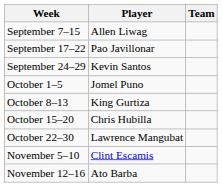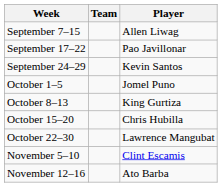 <table class="wikitable">
 <tr>
 <th>Week</th>
+<th>Team</th>
 <th>Player</th>
-<th>Team</th>
 </tr>
 <tr>
 <td>September 7–15</td>
+<td></td>
 <td>Allen Liwag</td>
-<td></td>
 </tr>
 <tr>
 <td>September 17–22</td>
+<td></td>
 <td>Pao Javillonar</td>
-<td></td>
 </tr>
 <tr>
 <td>September 24–29</td>
+<td></td>
 <td>Kevin Santos</td>
-<td></td>
 </tr>
 <tr>
 <td>October 1–5</td>
+<td></td>
 <td>Jomel Puno</td>
-<td></td>
 </tr>
 <tr>
 <td>October 8–13</td>
+<td></td>
 <td>King Gurtiza</td>
-<td></td>
 </tr>
 <tr>
 <td>October 15–20</td>
+<td></td>
 <td>Chris Hubilla</td>
-<td></td>
 </tr>
 <tr>
 <td>October 22–30</td>
+<td></td>
 <td>Lawrence Mangubat</td>
-<td></td>
 </tr>
 <tr>
 <td>November 5–10</td>
+<td></td>
 <td><a href='#'>Clint Escamis</a></td>
-<td></td>
 </tr>
 <tr>
 <td>November 12–16</td>
+<td></td>
 <td>Ato Barba</td>
-<td></td>
 </tr>
 </table>
